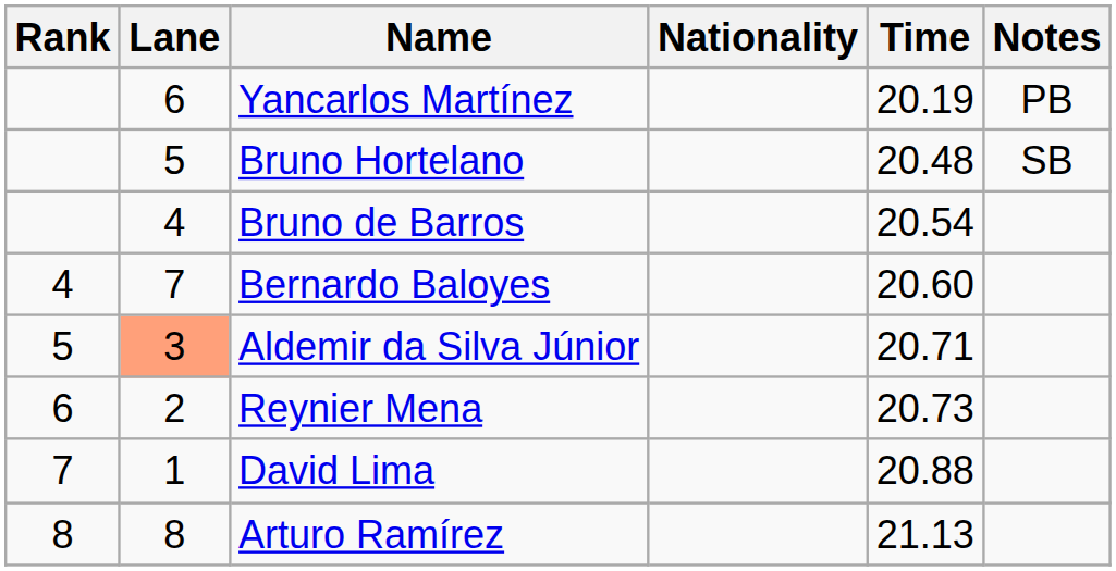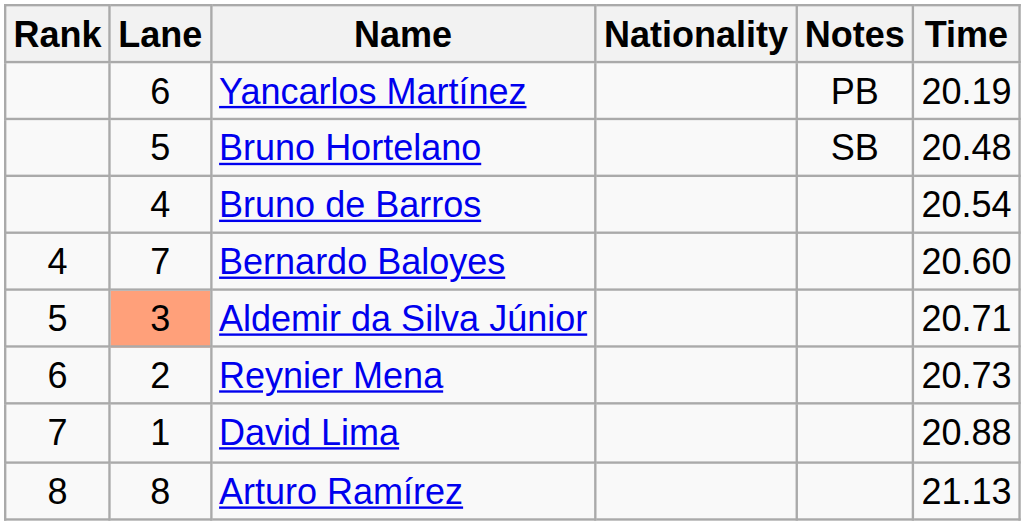 <table class="wikitable sortable" style="text-align:center;font-size:95%">
 <tr>
 <th>Rank</th>
 <th>Lane</th>
 <th>Name</th>
 <th>Nationality</th>
+<th>Notes</th>
 <th>Time</th>
-<th>Notes</th>
 </tr>
 <tr>
 <td></td>
 <td>6</td>
 <td align=left><a href='#'>Yancarlos Martínez</a></td>
 <td align=left></td>
+<td>PB</td>
 <td>20.19</td>
-<td>PB</td>
 </tr>
 <tr>
 <td></td>
 <td>5</td>
 <td align=left><a href='#'>Bruno Hortelano</a></td>
 <td align=left></td>
+<td>SB</td>
 <td>20.48</td>
-<td>SB</td>
 </tr>
 <tr>
 <td></td>
 <td>4</td>
 <td align=left><a href='#'>Bruno de Barros</a></td>
 <td align=left></td>
+<td></td>
 <td>20.54</td>
-<td></td>
 </tr>
 <tr>
 <td>4</td>
 <td>7</td>
 <td align=left><a href='#'>Bernardo Baloyes</a></td>
 <td align=left></td>
+<td></td>
 <td>20.60</td>
-<td></td>
 </tr>
 <tr>
 <td>5</td>
 <td style="background: lightsalmon;">3</td>
 <td align=left><a href='#'>Aldemir da Silva Júnior</a></td>
 <td align=left></td>
+<td></td>
 <td>20.71</td>
-<td></td>
 </tr>
 <tr>
 <td>6</td>
 <td>2</td>
 <td align=left><a href='#'>Reynier Mena</a></td>
 <td align=left></td>
+<td></td>
 <td>20.73</td>
-<td></td>
 </tr>
 <tr>
 <td>7</td>
 <td>1</td>
 <td align=left><a href='#'>David Lima</a></td>
 <td align=left></td>
+<td></td>
 <td>20.88</td>
-<td></td>
 </tr>
 <tr>
 <td>8</td>
 <td>8</td>
 <td align=left><a href='#'>Arturo Ramírez</a></td>
 <td align=left></td>
+<td></td>
 <td>21.13</td>
-<td></td>
 </tr>
 </table>
